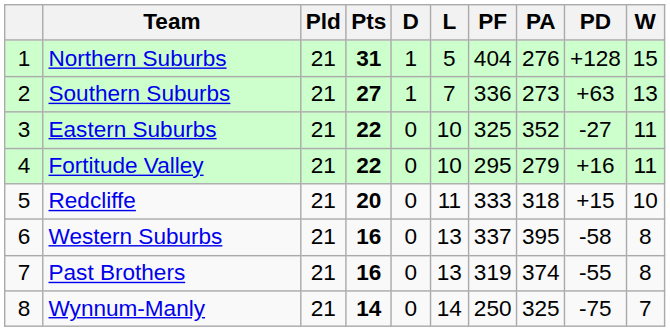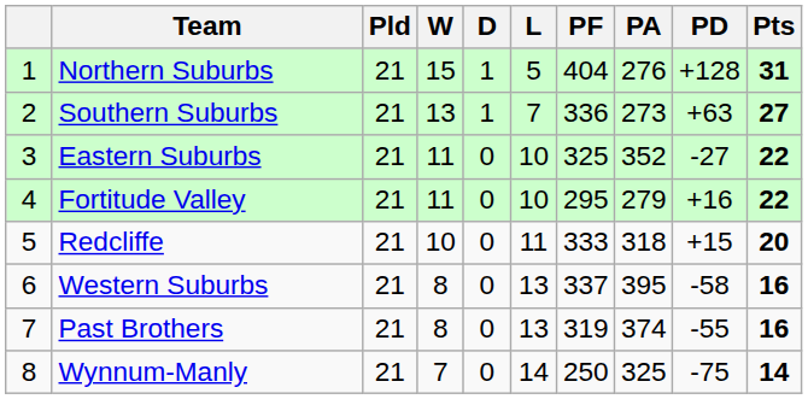 <table class="wikitable" style="text-align:center;">
 <tr>
 <th width="20"></th>
 <th width="175">Team</th>
 <th width="20">Pld</th>
-<th width="20">Pts</th>
+<th width="20">W</th>
 <th width="20">D</th>
 <th width="20">L</th>
 <th width="20">PF</th>
 <th width="20">PA</th>
 <th width="20">PD</th>
-<th width="20">W</th>
+<th width="20">Pts</th>
 </tr>
 <tr style="background: #ccffcc;">
 <td>1</td>
 <td style="text-align:left;"> <a href='#'>Northern Suburbs</a></td>
 <td>21</td>
-<td><strong>31</strong></td>
+<td>15</td>
 <td>1</td>
 <td>5</td>
 <td>404</td>
 <td>276</td>
 <td>+128</td>
-<td>15</td>
+<td><strong>31</strong></td>
 </tr>
 <tr style="background: #ccffcc;">
 <td>2</td>
 <td style="text-align:left;"> <a href='#'>Southern Suburbs</a></td>
 <td>21</td>
-<td><strong>27</strong></td>
+<td>13</td>
 <td>1</td>
 <td>7</td>
 <td>336</td>
 <td>273</td>
 <td>+63</td>
-<td>13</td>
+<td><strong>27</strong></td>
 </tr>
 <tr style="background: #ccffcc;">
 <td>3</td>
 <td style="text-align:left;"> <a href='#'>Eastern Suburbs</a></td>
 <td>21</td>
-<td><strong>22</strong></td>
+<td>11</td>
 <td>0</td>
 <td>10</td>
 <td>325</td>
 <td>352</td>
 <td>-27</td>
-<td>11</td>
+<td><strong>22</strong></td>
 </tr>
 <tr style="background: #ccffcc;">
 <td>4</td>
 <td style="text-align:left;"> <a href='#'>Fortitude Valley</a></td>
 <td>21</td>
-<td><strong>22</strong></td>
+<td>11</td>
 <td>0</td>
 <td>10</td>
 <td>295</td>
 <td>279</td>
 <td>+16</td>
-<td>11</td>
+<td><strong>22</strong></td>
 </tr>
 <tr>
 <td>5</td>
 <td style="text-align:left;"> <a href='#'>Redcliffe</a></td>
 <td>21</td>
-<td><strong>20</strong></td>
+<td>10</td>
 <td>0</td>
 <td>11</td>
 <td>333</td>
 <td>318</td>
 <td>+15</td>
-<td>10</td>
+<td><strong>20</strong></td>
 </tr>
 <tr>
 <td>6</td>
 <td style="text-align:left;"> <a href='#'>Western Suburbs</a></td>
 <td>21</td>
-<td><strong>16</strong></td>
+<td>8</td>
 <td>0</td>
 <td>13</td>
 <td>337</td>
 <td>395</td>
 <td>-58</td>
-<td>8</td>
+<td><strong>16</strong></td>
 </tr>
 <tr>
 <td>7</td>
 <td style="text-align:left;"> <a href='#'>Past Brothers</a></td>
 <td>21</td>
-<td><strong>16</strong></td>
+<td>8</td>
 <td>0</td>
 <td>13</td>
 <td>319</td>
 <td>374</td>
 <td>-55</td>
-<td>8</td>
+<td><strong>16</strong></td>
 </tr>
 <tr>
 <td>8</td>
 <td style="text-align:left;"> <a href='#'>Wynnum-Manly</a></td>
 <td>21</td>
-<td><strong>14</strong></td>
+<td>7</td>
 <td>0</td>
 <td>14</td>
 <td>250</td>
 <td>325</td>
 <td>-75</td>
-<td>7</td>
+<td><strong>14</strong></td>
 </tr>
 </table>
